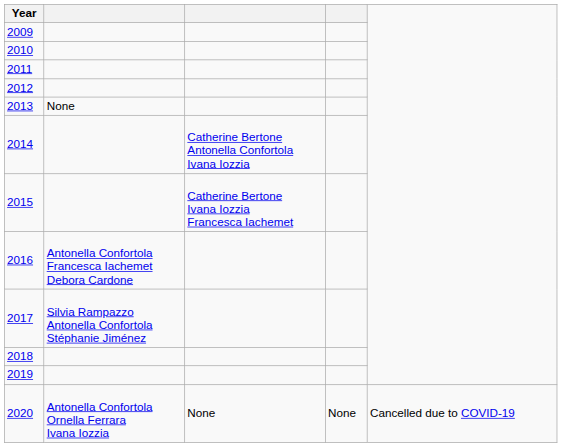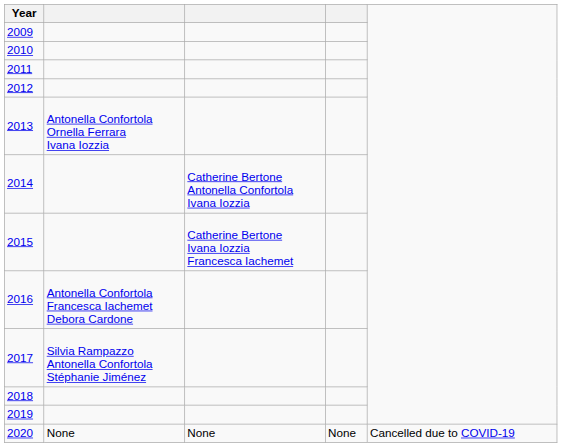 <table class="wikitable" width=60% style="font-size:100%; text-align:left;">
 <tr>
 <th>Year</th>
 <th></th>
 <th></th>
 <th></th>
 </tr>
 <tr>
 <td><a href='#'>2009</a></td>
 <td></td>
 <td></td>
 <td></td>
 </tr>
 <tr>
 <td><a href='#'>2010</a></td>
 <td></td>
 <td></td>
 <td></td>
 </tr>
 <tr>
 <td><a href='#'>2011</a></td>
 <td></td>
 <td></td>
 <td></td>
 </tr>
 <tr>
 <td><a href='#'>2012</a></td>
 <td></td>
 <td></td>
 <td></td>
 </tr>
 <tr>
 <td><a href='#'>2013</a></td>
-<td>None</td>
+<td><br><a href='#'>Antonella Confortola</a><br><a href='#'>Ornella Ferrara</a><br><a href='#'>Ivana Iozzia</a></td>
 <td></td>
 <td></td>
 </tr>
 <tr>
 <td><a href='#'>2014</a></td>
 <td></td>
 <td><br><a href='#'>Catherine Bertone</a><br><a href='#'>Antonella Confortola</a><br><a href='#'>Ivana Iozzia</a></td>
 <td></td>
 </tr>
 <tr>
 <td><a href='#'>2015</a></td>
 <td></td>
 <td><br><a href='#'>Catherine Bertone</a><br><a href='#'>Ivana Iozzia</a><br><a href='#'>Francesca Iachemet</a></td>
 <td></td>
 </tr>
 <tr>
 <td><a href='#'>2016</a></td>
 <td><br><a href='#'>Antonella Confortola</a><br><a href='#'>Francesca Iachemet</a><br><a href='#'>Debora Cardone</a></td>
 <td></td>
 <td></td>
 </tr>
 <tr>
 <td><a href='#'>2017</a></td>
 <td><br><a href='#'>Silvia Rampazzo</a><br><a href='#'>Antonella Confortola</a><br><a href='#'>Stéphanie Jiménez</a></td>
 <td></td>
 <td></td>
 </tr>
 <tr>
 <td><a href='#'>2018</a></td>
 <td></td>
 <td></td>
 <td></td>
 </tr>
 <tr>
 <td><a href='#'>2019</a></td>
 <td></td>
 <td></td>
 <td></td>
 </tr>
 <tr>
 <td><a href='#'>2020</a></td>
-<td><br><a href='#'>Antonella Confortola</a><br><a href='#'>Ornella Ferrara</a><br><a href='#'>Ivana Iozzia</a></td>
+<td>None</td>
 <td>None</td>
 <td>None</td>
 <td>Cancelled due to <a href='#'>COVID-19</a></td>
 </tr>
 </table>
